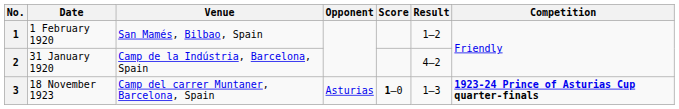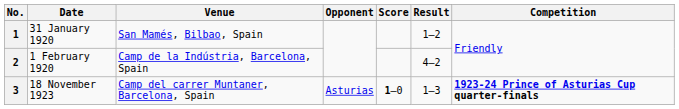 <table class="wikitable sortable plainrowheaders">
 <tr>
 <th scope=col>No.</th>
 <th scope=col>Date</th>
 <th scope=col>Venue</th>
 <th scope=col>Opponent</th>
 <th scope=col>Score</th>
 <th scope=col>Result</th>
 <th scope=col>Competition</th>
 </tr>
 <tr>
 <th scope=row style=text-align:center>1</th>
-<td rowspan="1">1 February 1920</td>
+<td rowspan="1">31 January 1920</td>
 <td rowspan="1"><a href='#'>San Mamés</a>, <a href='#'>Bilbao</a>, Spain</td>
 <td rowspan="2"></td>
 <td align=center></td>
 <td rowspan="1" align=center>1–2</td>
 <td rowspan="2"><a href='#'>Friendly</a></td>
 </tr>
 <tr>
 <th scope=row style=text-align:center>2</th>
-<td rowspan="1">31 January 1920</td>
+<td rowspan="1">1 February 1920</td>
 <td rowspan="1"><a href='#'>Camp de la Indústria</a>, <a href='#'>Barcelona</a>, Spain</td>
 <td align=center></td>
 <td rowspan="1" align=center>4–2</td>
 </tr>
 <tr>
 <th scope=row style=text-align:center>3</th>
 <td rowspan="1">18 November 1923</td>
 <td rowspan="1"><a href='#'>Camp del carrer Muntaner</a>, <a href='#'>Barcelona</a>, Spain</td>
 <td rowspan="1"> <a href='#'>Asturias</a></td>
 <td align=center><strong>1</strong>–0</td>
 <td rowspan="1" align=center>1–3</td>
 <td rowspan="1"><strong><a href='#'>1923-24 Prince of Asturias Cup</a> quarter-finals</strong></td>
 </tr>
 </table>
